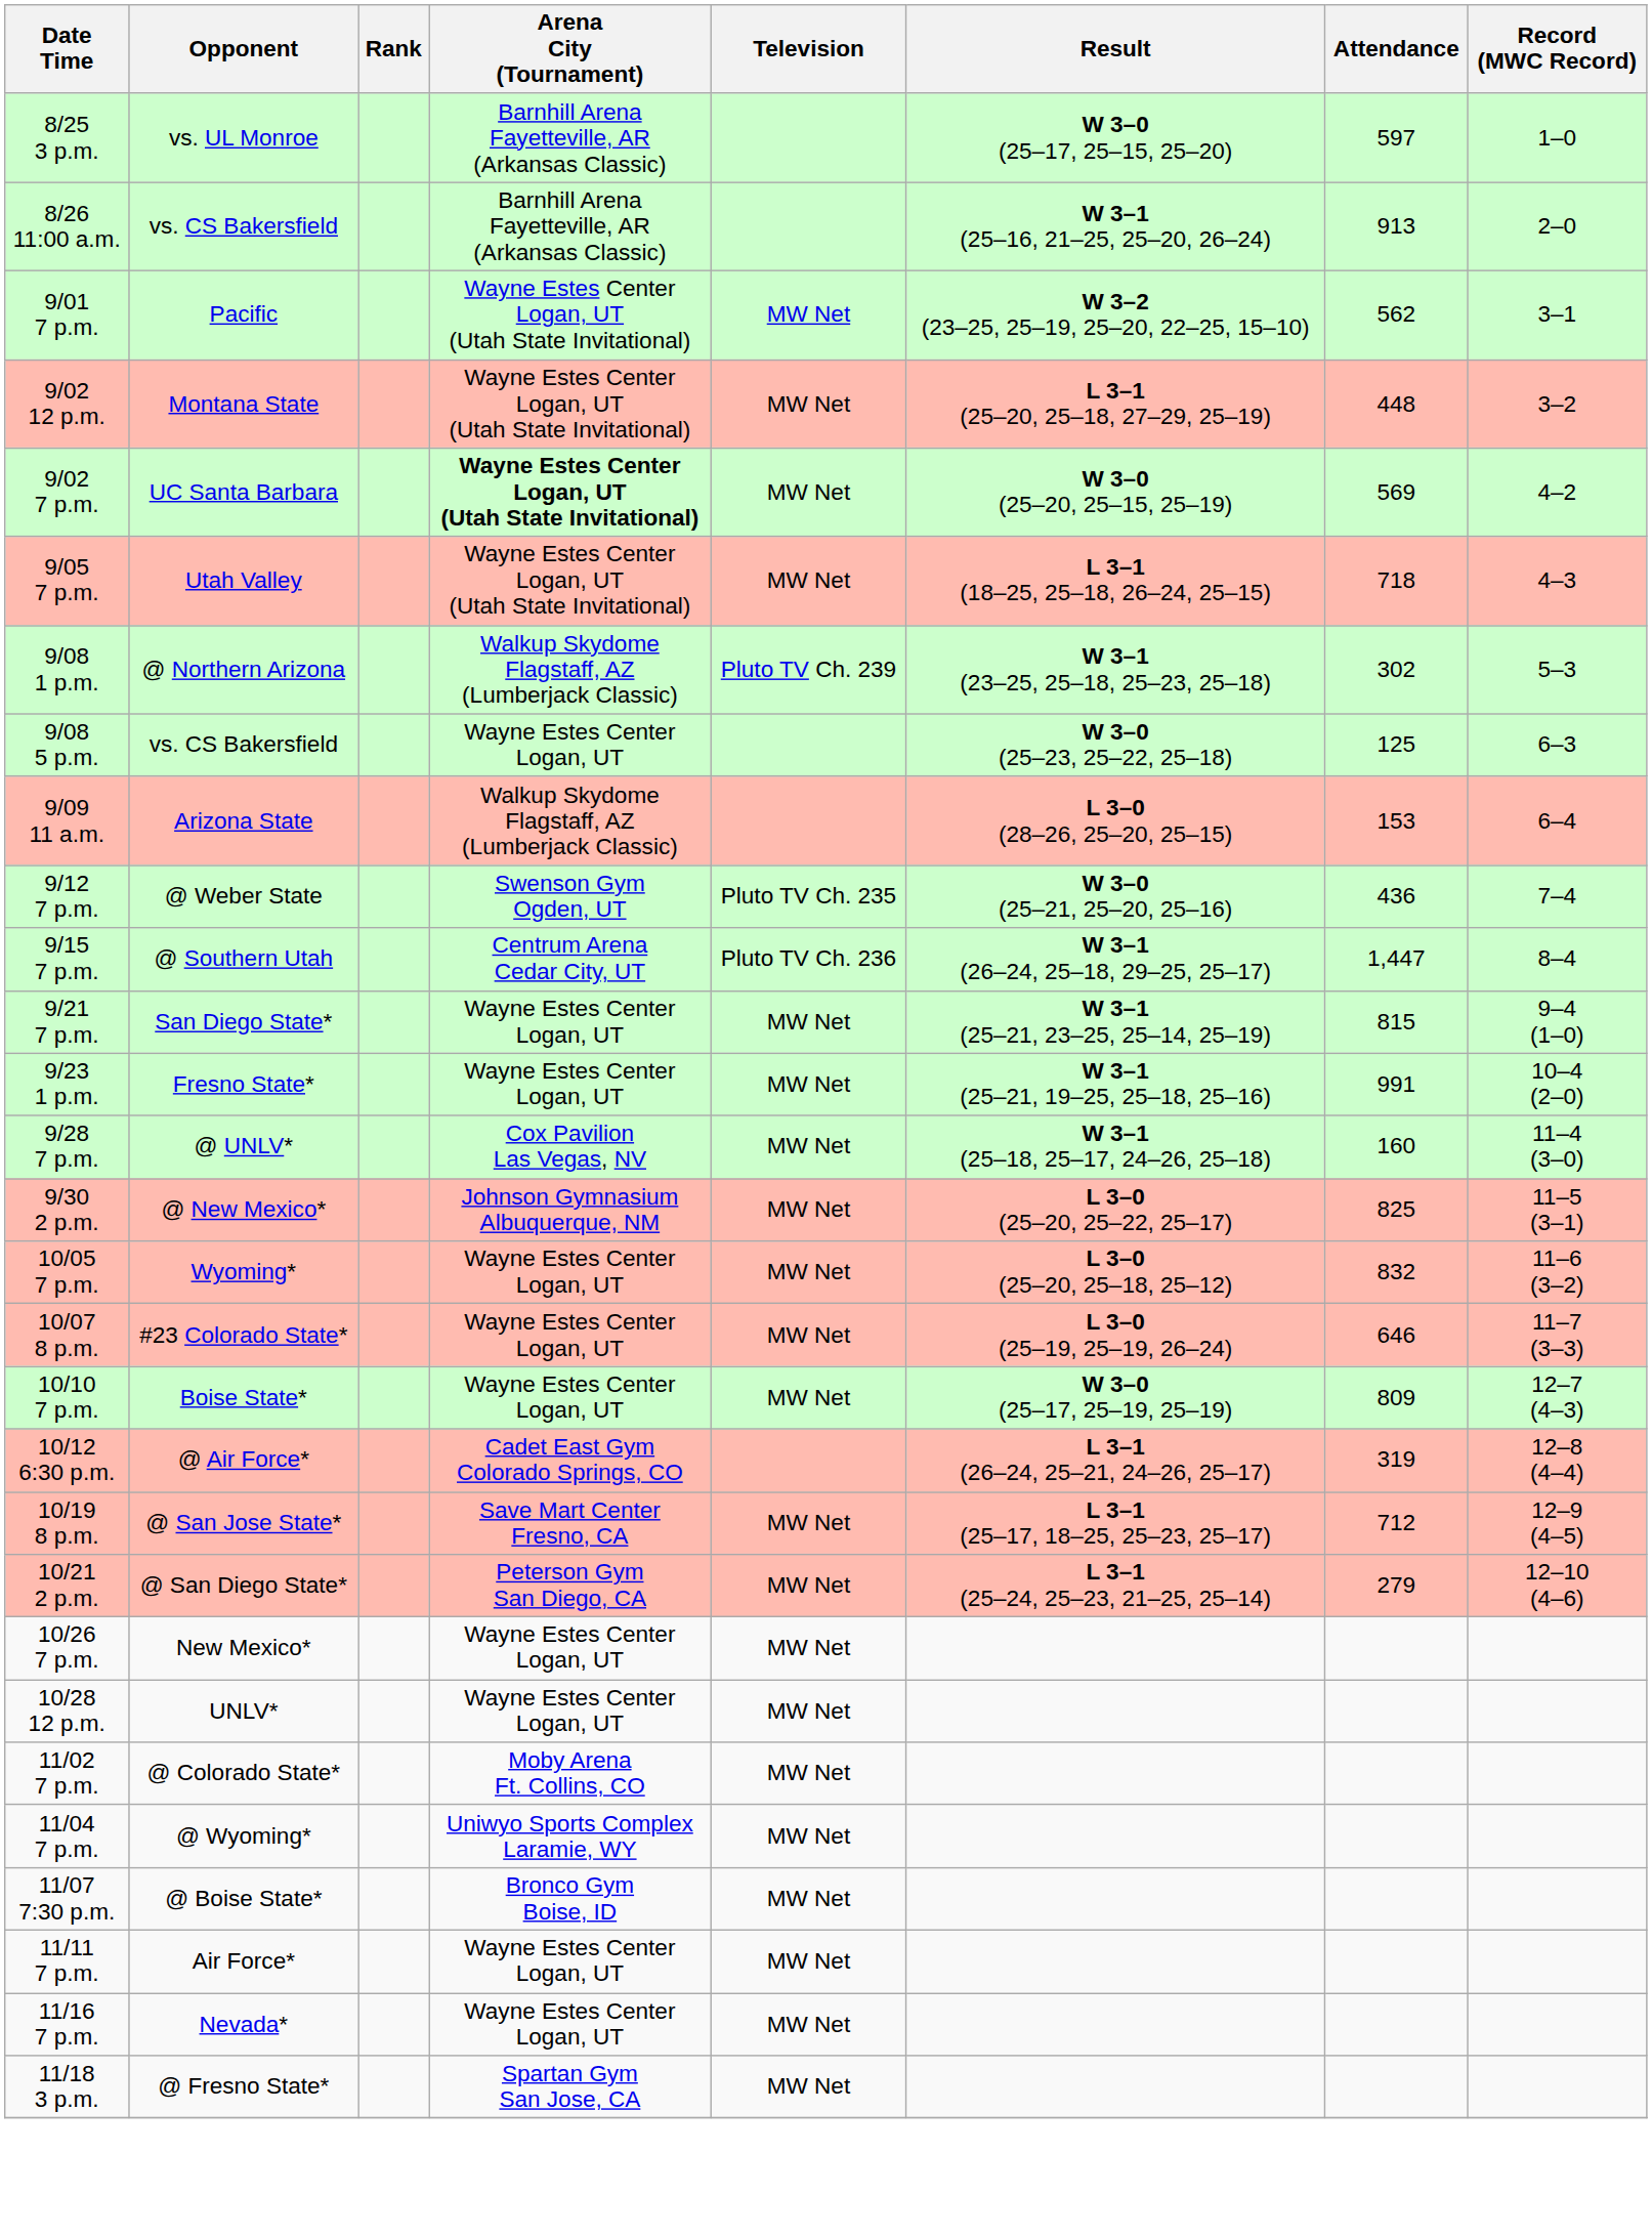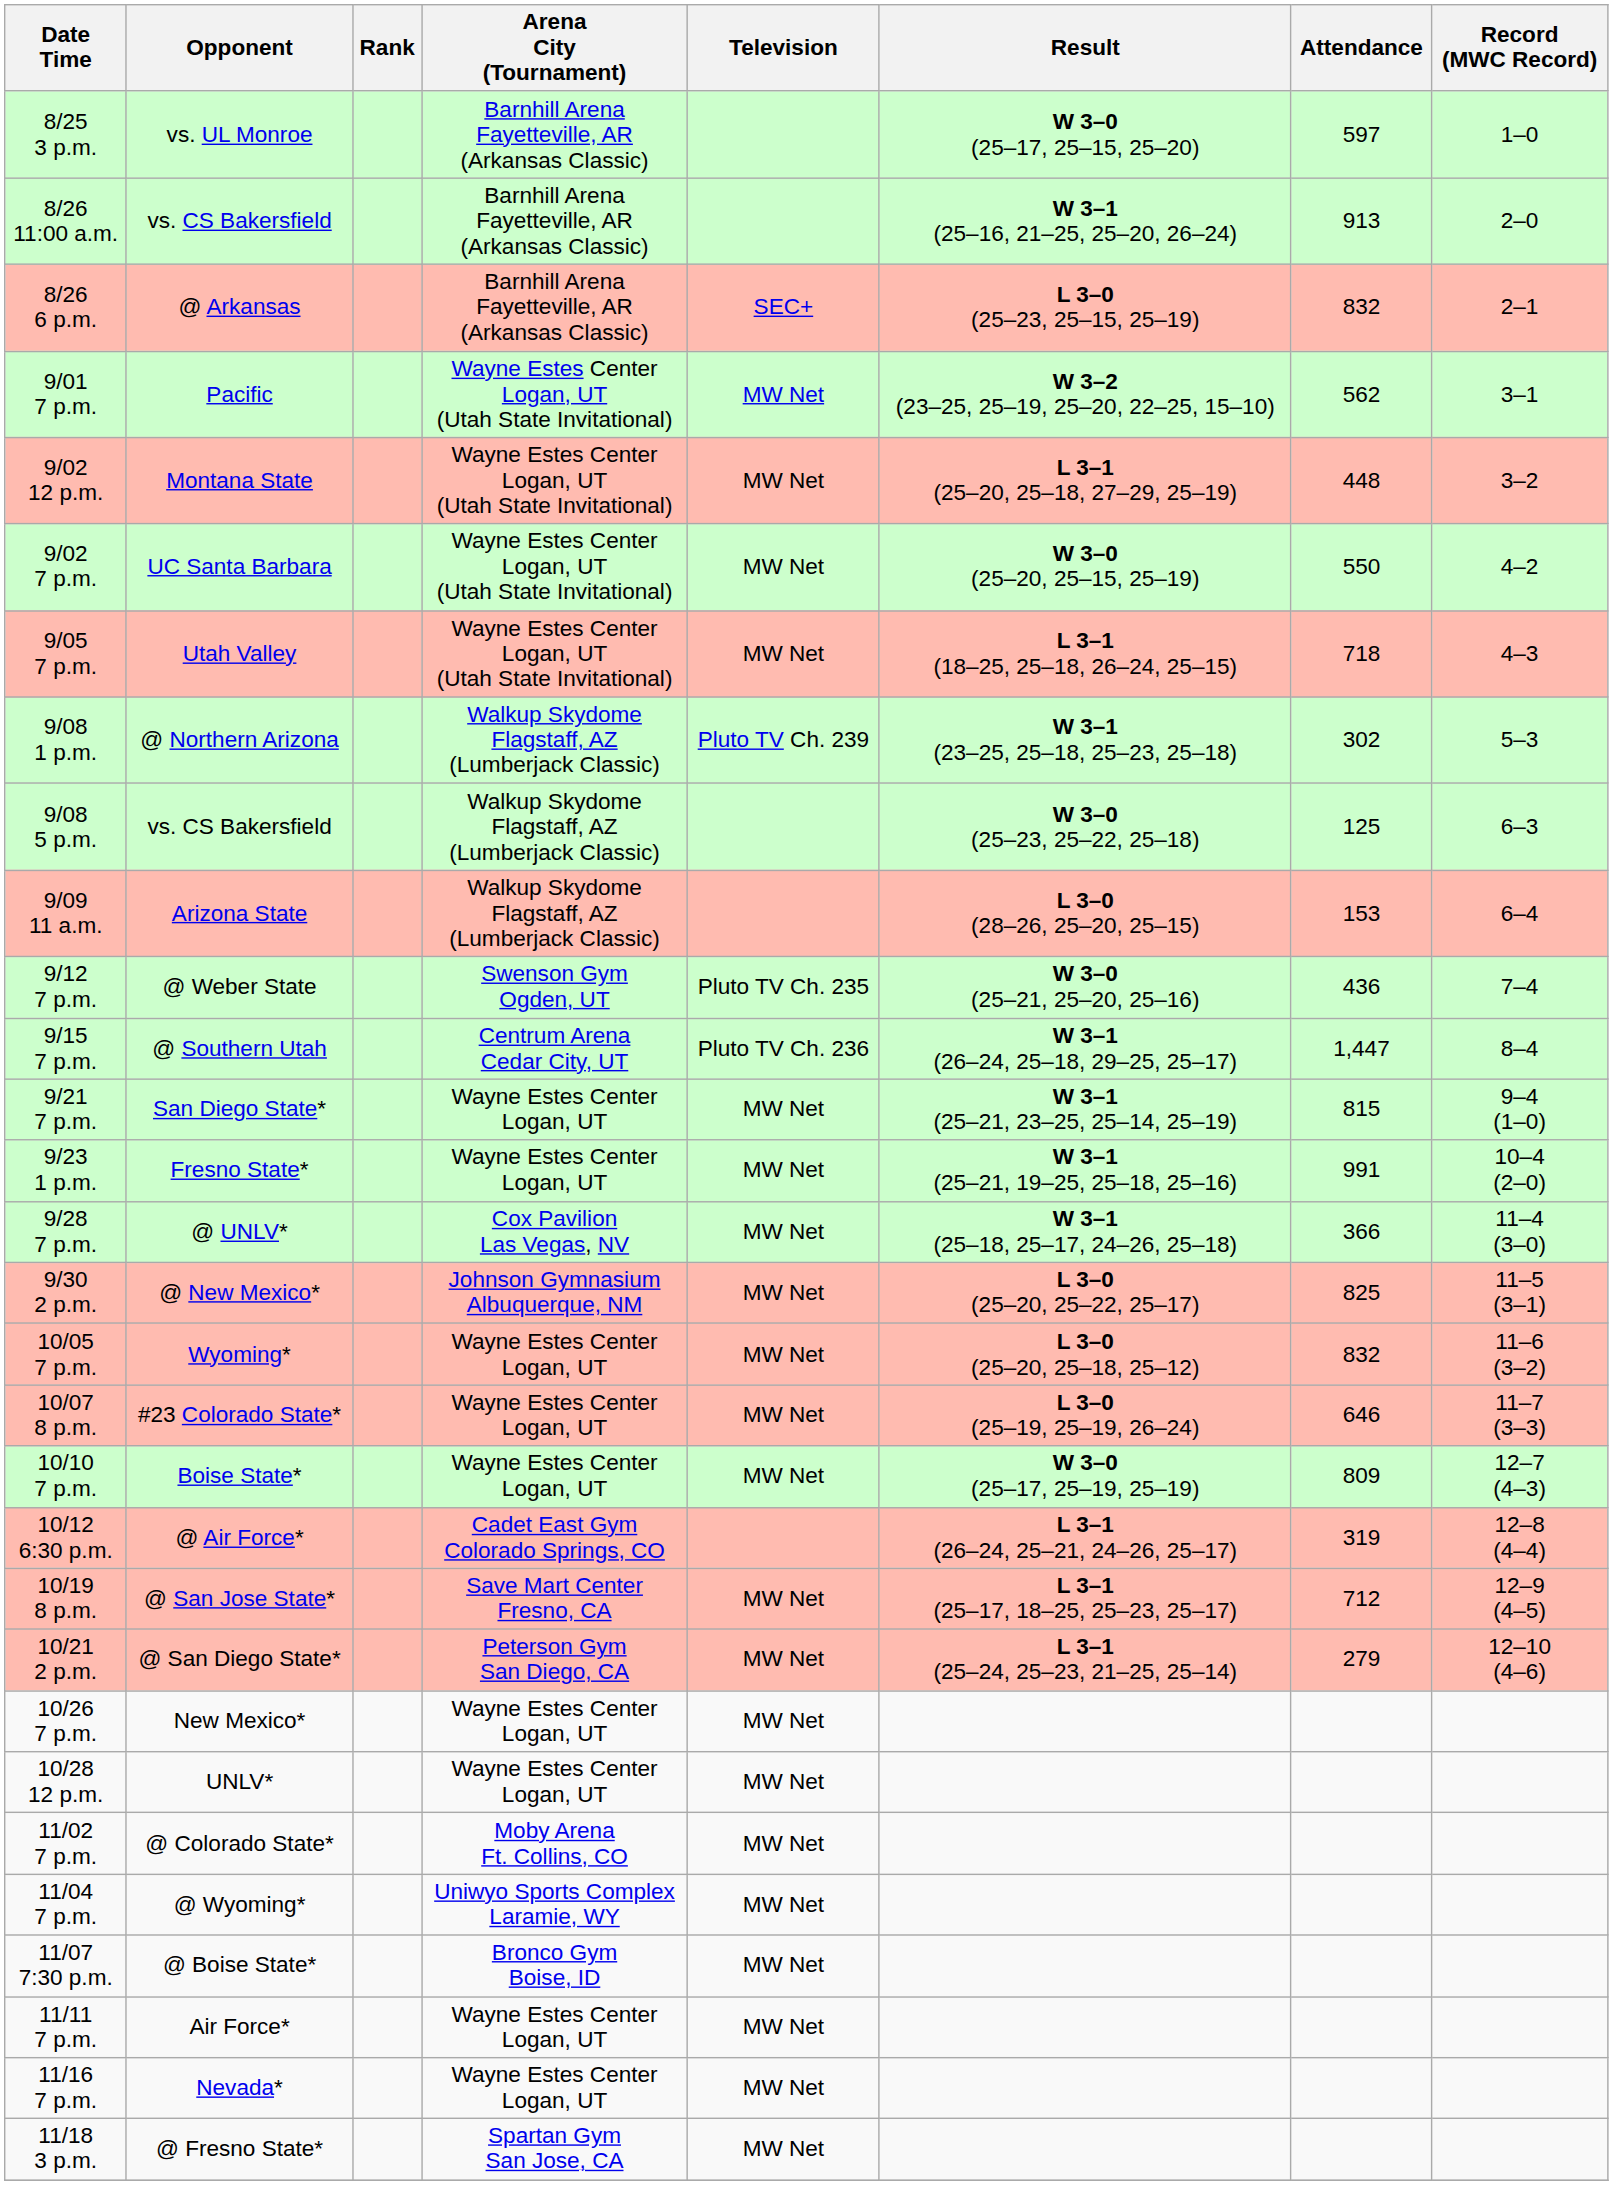 <table class="wikitable" style="width:90%">
 <tr>
 <th style=>Date<br>Time</th>
 <th style=>Opponent</th>
 <th style=>Rank</th>
 <th style=>Arena<br>City<br>(Tournament)</th>
 <th style=>Television</th>
 <th style=>Result</th>
 <th style=>Attendance</th>
 <th style=>Record<br>(MWC Record)</th>
 </tr>
 <tr align="center" bgcolor="#ccffcc">
 <td>8/25<br>3 p.m.</td>
 <td>vs. <a href='#'>UL Monroe</a></td>
 <td></td>
 <td><a href='#'>Barnhill Arena</a><br><a href='#'>Fayetteville, AR</a><br>(Arkansas Classic)</td>
 <td></td>
 <td><strong>W 3–0</strong><br>(25–17, 25–15, 25–20)</td>
 <td>597</td>
 <td>1–0</td>
 </tr>
 <tr align="center" bgcolor="#ccffcc">
 <td>8/26<br>11:00 a.m.</td>
 <td>vs. <a href='#'>CS Bakersfield</a></td>
 <td></td>
 <td>Barnhill Arena<br>Fayetteville, AR<br>(Arkansas Classic)</td>
 <td></td>
 <td><strong>W 3–1</strong><br>(25–16, 21–25, 25–20, 26–24)</td>
 <td>913</td>
 <td>2–0</td>
 </tr>
+<tr align="center" bgcolor="#ffbbb">
+<td>8/26<br>6 p.m.</td>
+<td>@ <a href='#'>Arkansas</a></td>
+<td></td>
+<td>Barnhill Arena<br>Fayetteville, AR<br>(Arkansas Classic)</td>
+<td><a href='#'>SEC+</a></td>
+<td><strong>L 3–0</strong><br>(25–23, 25–15, 25–19)</td>
+<td>832</td>
+<td>2–1</td>
+</tr>
 <tr align="center" bgcolor="#ccffcc">
 <td>9/01<br>7 p.m.</td>
 <td><a href='#'>Pacific</a></td>
 <td></td>
 <td><a href='#'>Wayne Estes</a> Center<br><a href='#'>Logan, UT</a><br>(Utah State Invitational)</td>
 <td><a href='#'>MW Net</a></td>
 <td><strong>W 3–2</strong><br>(23–25, 25–19, 25–20, 22–25, 15–10)</td>
 <td>562</td>
 <td>3–1</td>
 </tr>
 <tr align="center" bgcolor="#ffbbb">
 <td>9/02<br>12 p.m.</td>
 <td><a href='#'>Montana State</a></td>
 <td></td>
 <td>Wayne Estes Center<br>Logan, UT<br>(Utah State Invitational)</td>
 <td>MW Net</td>
 <td><strong>L 3–1</strong><br>(25–20, 25–18, 27–29, 25–19)</td>
 <td>448</td>
 <td>3–2</td>
 </tr>
 <tr align="center" bgcolor="#ccffcc">
 <td>9/02<br>7 p.m.</td>
 <td><a href='#'>UC Santa Barbara</a></td>
 <td></td>
-<td><strong>Wayne Estes Center<br>Logan, UT<br>(Utah State Invitational)</strong></td>
+<td>Wayne Estes Center<br>Logan, UT<br>(Utah State Invitational)</td>
 <td>MW Net</td>
 <td><strong>W 3–0</strong><br>(25–20, 25–15, 25–19)</td>
-<td>569</td>
+<td>550</td>
 <td>4–2</td>
 </tr>
 <tr align="center" bgcolor="#ffbbb">
 <td>9/05<br>7 p.m.</td>
 <td><a href='#'>Utah Valley</a></td>
 <td></td>
 <td>Wayne Estes Center<br>Logan, UT<br>(Utah State Invitational)</td>
 <td>MW Net</td>
 <td><strong>L 3–1</strong><br>(18–25, 25–18, 26–24, 25–15)</td>
 <td>718</td>
 <td>4–3</td>
 </tr>
 <tr align="center" bgcolor="#ccffcc">
 <td>9/08<br>1 p.m.</td>
 <td>@ <a href='#'>Northern Arizona</a></td>
 <td></td>
 <td><a href='#'>Walkup Skydome</a><br><a href='#'>Flagstaff, AZ</a><br>(Lumberjack Classic)</td>
 <td><a href='#'>Pluto TV</a> Ch. 239</td>
 <td><strong>W 3–1</strong><br>(23–25, 25–18, 25–23, 25–18)</td>
 <td>302</td>
 <td>5–3</td>
 </tr>
 <tr align="center" bgcolor="#ccffcc">
 <td>9/08<br>5 p.m.</td>
 <td>vs. CS Bakersfield</td>
 <td></td>
-<td>Wayne Estes Center<br>Logan, UT</td>
+<td>Walkup Skydome<br>Flagstaff, AZ<br>(Lumberjack Classic)</td>
 <td></td>
 <td><strong>W 3–0</strong><br>(25–23, 25–22, 25–18)</td>
 <td>125</td>
 <td>6–3</td>
 </tr>
 <tr align="center" bgcolor="#ffbbb">
 <td>9/09<br>11 a.m.</td>
 <td><a href='#'>Arizona State</a></td>
 <td></td>
 <td>Walkup Skydome<br>Flagstaff, AZ<br>(Lumberjack Classic)</td>
 <td></td>
 <td><strong>L 3–0</strong><br>(28–26, 25–20, 25–15)</td>
 <td>153</td>
 <td>6–4</td>
 </tr>
 <tr align="center" bgcolor="#ccffcc">
 <td>9/12<br>7 p.m.</td>
 <td>@ Weber State</td>
 <td></td>
 <td><a href='#'>Swenson Gym</a><br><a href='#'>Ogden, UT</a></td>
 <td>Pluto TV Ch. 235</td>
 <td><strong>W 3–0</strong><br>(25–21, 25–20, 25–16)</td>
 <td>436</td>
 <td>7–4</td>
 </tr>
 <tr align="center" bgcolor="#ccffcc">
 <td>9/15<br>7 p.m.</td>
 <td>@ <a href='#'>Southern Utah</a></td>
 <td></td>
 <td><a href='#'>Centrum Arena</a><br><a href='#'>Cedar City, UT</a></td>
 <td>Pluto TV Ch. 236</td>
 <td><strong>W 3–1</strong><br>(26–24, 25–18, 29–25, 25–17)</td>
 <td>1,447</td>
 <td>8–4</td>
 </tr>
 <tr align="center" bgcolor="#ccffcc">
 <td>9/21<br>7 p.m.</td>
 <td><a href='#'>San Diego State</a>*</td>
 <td></td>
 <td>Wayne Estes Center<br>Logan, UT</td>
 <td>MW Net</td>
 <td><strong>W 3–1</strong><br>(25–21, 23–25, 25–14, 25–19)</td>
 <td>815</td>
 <td>9–4<br>(1–0)</td>
 </tr>
 <tr align="center" bgcolor="#ccffcc">
 <td>9/23<br>1 p.m.</td>
 <td><a href='#'>Fresno State</a>*</td>
 <td></td>
 <td>Wayne Estes Center<br>Logan, UT</td>
 <td>MW Net</td>
 <td><strong>W 3–1</strong><br>(25–21, 19–25, 25–18, 25–16)</td>
 <td>991</td>
 <td>10–4<br>(2–0)</td>
 </tr>
 <tr align="center" bgcolor="#ccffcc">
 <td>9/28<br>7 p.m.</td>
 <td>@ <a href='#'>UNLV</a>*</td>
 <td></td>
 <td><a href='#'>Cox Pavilion</a><br><a href='#'>Las Vegas</a>, <a href='#'>NV</a></td>
 <td>MW Net</td>
 <td><strong>W 3–1</strong><br>(25–18, 25–17, 24–26, 25–18)</td>
-<td>160</td>
+<td>366</td>
 <td>11–4<br>(3–0)</td>
 </tr>
 <tr align="center" bgcolor="#ffbbb">
 <td>9/30<br>2 p.m.</td>
 <td>@ <a href='#'>New Mexico</a>*</td>
 <td></td>
 <td><a href='#'>Johnson Gymnasium</a><br><a href='#'>Albuquerque, NM</a></td>
 <td>MW Net</td>
 <td><strong>L 3–0</strong><br>(25–20, 25–22, 25–17)</td>
 <td>825</td>
 <td>11–5<br>(3–1)</td>
 </tr>
 <tr align="center" bgcolor="#ffbbb">
 <td>10/05<br>7 p.m.</td>
 <td><a href='#'>Wyoming</a>*</td>
 <td></td>
 <td>Wayne Estes Center<br>Logan, UT</td>
 <td>MW Net</td>
 <td><strong>L 3–0</strong><br>(25–20, 25–18, 25–12)</td>
 <td>832</td>
 <td>11–6<br>(3–2)</td>
 </tr>
 <tr align="center" bgcolor="#ffbbb">
 <td>10/07<br>8 p.m.</td>
 <td>#23 <a href='#'>Colorado State</a>*</td>
 <td></td>
 <td>Wayne Estes Center<br>Logan, UT</td>
 <td>MW Net</td>
 <td><strong>L 3–0</strong><br>(25–19, 25–19, 26–24)</td>
 <td>646</td>
 <td>11–7<br>(3–3)</td>
 </tr>
 <tr align="center" bgcolor="#ccffcc">
 <td>10/10<br>7 p.m.</td>
 <td><a href='#'>Boise State</a>*</td>
 <td></td>
 <td>Wayne Estes Center<br>Logan, UT</td>
 <td>MW Net</td>
 <td><strong>W 3–0</strong><br>(25–17, 25–19, 25–19)</td>
 <td>809</td>
 <td>12–7<br>(4–3)</td>
 </tr>
 <tr align="center" bgcolor="#ffbbb">
 <td>10/12<br>6:30 p.m.</td>
 <td>@ <a href='#'>Air Force</a>*</td>
 <td></td>
 <td><a href='#'>Cadet East Gym</a><br><a href='#'>Colorado Springs, CO</a></td>
 <td></td>
 <td><strong>L 3–1</strong><br>(26–24, 25–21, 24–26, 25–17)</td>
 <td>319</td>
 <td>12–8<br>(4–4)</td>
 </tr>
 <tr align="center" bgcolor="#ffbbb">
 <td>10/19<br>8 p.m.</td>
 <td>@ <a href='#'>San Jose State</a>*</td>
 <td></td>
 <td><a href='#'>Save Mart Center</a><br><a href='#'>Fresno, CA</a></td>
 <td>MW Net</td>
 <td><strong>L 3–1</strong><br>(25–17, 18–25, 25–23, 25–17)</td>
 <td>712</td>
 <td>12–9<br>(4–5)</td>
 </tr>
 <tr align="center" bgcolor="#ffbbb">
 <td>10/21<br>2 p.m.</td>
 <td>@ San Diego State*</td>
 <td></td>
 <td><a href='#'>Peterson Gym</a><br><a href='#'>San Diego, CA</a></td>
 <td>MW Net</td>
 <td><strong>L 3–1</strong><br>(25–24, 25–23, 21–25, 25–14)</td>
 <td>279</td>
 <td>12–10<br>(4–6)</td>
 </tr>
 <tr align="center">
 <td>10/26<br>7 p.m.</td>
 <td>New Mexico*</td>
 <td></td>
 <td>Wayne Estes Center<br>Logan, UT</td>
 <td>MW Net</td>
 <td></td>
 <td></td>
 <td></td>
 </tr>
 <tr align="center">
 <td>10/28<br>12 p.m.</td>
 <td>UNLV*</td>
 <td></td>
 <td>Wayne Estes Center<br>Logan, UT</td>
 <td>MW Net</td>
 <td></td>
 <td></td>
 <td></td>
 </tr>
 <tr align="center">
 <td>11/02<br>7 p.m.</td>
 <td>@ Colorado State*</td>
 <td></td>
 <td><a href='#'>Moby Arena</a><br><a href='#'>Ft. Collins, CO</a></td>
 <td>MW Net</td>
 <td></td>
 <td></td>
 <td></td>
 </tr>
 <tr align="center">
 <td>11/04<br>7 p.m.</td>
 <td>@ Wyoming*</td>
 <td></td>
 <td><a href='#'>Uniwyo Sports Complex</a><br><a href='#'>Laramie, WY</a></td>
 <td>MW Net</td>
 <td></td>
 <td></td>
 <td></td>
 </tr>
 <tr align="center">
 <td>11/07<br>7:30 p.m.</td>
 <td>@ Boise State*</td>
 <td></td>
 <td><a href='#'>Bronco Gym</a><br><a href='#'>Boise, ID</a></td>
 <td>MW Net</td>
 <td></td>
 <td></td>
 <td></td>
 </tr>
 <tr align="center">
 <td>11/11<br>7 p.m.</td>
 <td>Air Force*</td>
 <td></td>
 <td>Wayne Estes Center<br>Logan, UT</td>
 <td>MW Net</td>
 <td></td>
 <td></td>
 <td></td>
 </tr>
 <tr align="center">
 <td>11/16<br>7 p.m.</td>
 <td><a href='#'>Nevada</a>*</td>
 <td></td>
 <td>Wayne Estes Center<br>Logan, UT</td>
 <td>MW Net</td>
 <td></td>
 <td></td>
 <td></td>
 </tr>
 <tr align="center">
 <td>11/18<br>3 p.m.</td>
 <td>@ Fresno State*</td>
 <td></td>
 <td><a href='#'>Spartan Gym</a><br><a href='#'>San Jose, CA</a></td>
 <td>MW Net</td>
 <td></td>
 <td></td>
 <td></td>
 </tr>
 <tr>
 </tr>
 </table>
